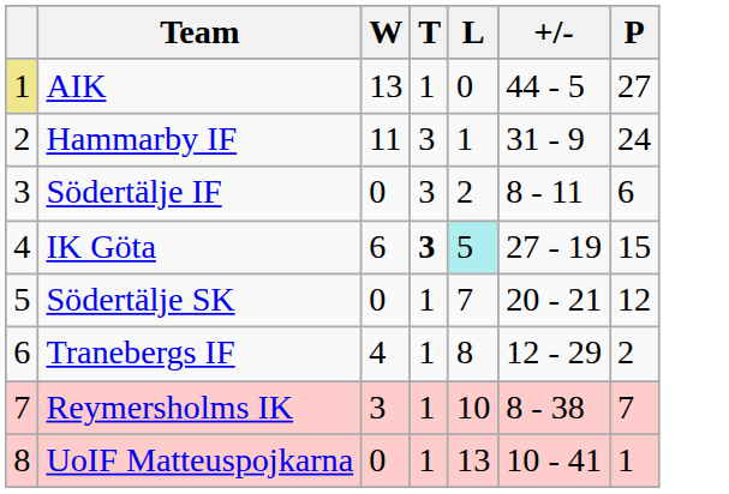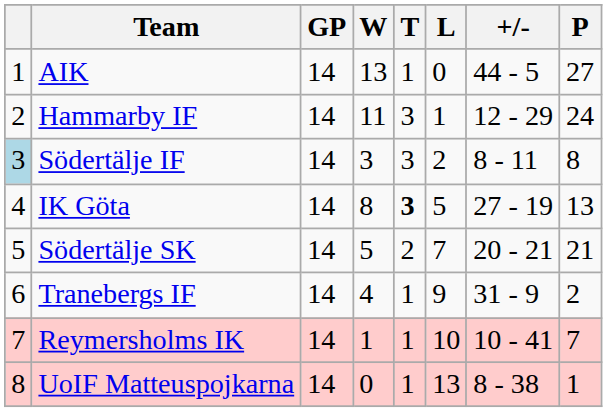 <table class="wikitable">
 <tr>
 <th></th>
 <th>Team</th>
+<th>GP</th>
 <th>W</th>
 <th>T</th>
 <th>L</th>
 <th>+/-</th>
 <th>P</th>
 </tr>
 <tr>
-<td style="background: khaki;">1</td>
+<td>1</td>
 <td><a href='#'>AIK</a></td>
+<td>14</td>
 <td>13</td>
 <td>1</td>
 <td>0</td>
 <td>44 - 5</td>
 <td>27</td>
 </tr>
 <tr>
 <td>2</td>
 <td><a href='#'>Hammarby IF</a></td>
+<td>14</td>
 <td>11</td>
 <td>3</td>
 <td>1</td>
-<td>31 - 9</td>
+<td>12 - 29</td>
 <td>24</td>
 </tr>
 <tr>
+<td style="background: lightblue;">3</td>
+<td><a href='#'>Södertälje IF</a></td>
+<td>14</td>
 <td>3</td>
-<td><a href='#'>Södertälje IF</a></td>
-<td>0</td>
 <td>3</td>
 <td>2</td>
 <td>8 - 11</td>
-<td>6</td>
+<td>8</td>
 </tr>
 <tr>
 <td>4</td>
 <td><a href='#'>IK Göta</a></td>
-<td>6</td>
+<td>14</td>
+<td>8</td>
 <td><strong>3</strong></td>
-<td style="background: paleturquoise;">5</td>
+<td>5</td>
 <td>27 - 19</td>
-<td>15</td>
+<td>13</td>
 </tr>
 <tr>
 <td>5</td>
 <td><a href='#'>Södertälje SK</a></td>
-<td>0</td>
-<td>1</td>
+<td>14</td>
+<td>5</td>
+<td>2</td>
 <td>7</td>
 <td>20 - 21</td>
-<td>12</td>
+<td>21</td>
 </tr>
 <tr>
 <td>6</td>
 <td><a href='#'>Tranebergs IF</a></td>
+<td>14</td>
 <td>4</td>
 <td>1</td>
-<td>8</td>
-<td>12 - 29</td>
+<td>9</td>
+<td>31 - 9</td>
 <td>2</td>
 </tr>
 <tr align="left" style="background:#ffcccc;">
 <td>7</td>
 <td><a href='#'>Reymersholms IK</a></td>
-<td>3</td>
+<td>14</td>
+<td>1</td>
 <td>1</td>
 <td>10</td>
-<td>8 - 38</td>
+<td>10 - 41</td>
 <td>7</td>
 </tr>
 <tr align="left" style="background:#ffcccc;">
 <td>8</td>
 <td><a href='#'>UoIF Matteuspojkarna</a></td>
+<td>14</td>
 <td>0</td>
 <td>1</td>
 <td>13</td>
-<td>10 - 41</td>
+<td>8 - 38</td>
 <td>1</td>
 </tr>
 </table>
